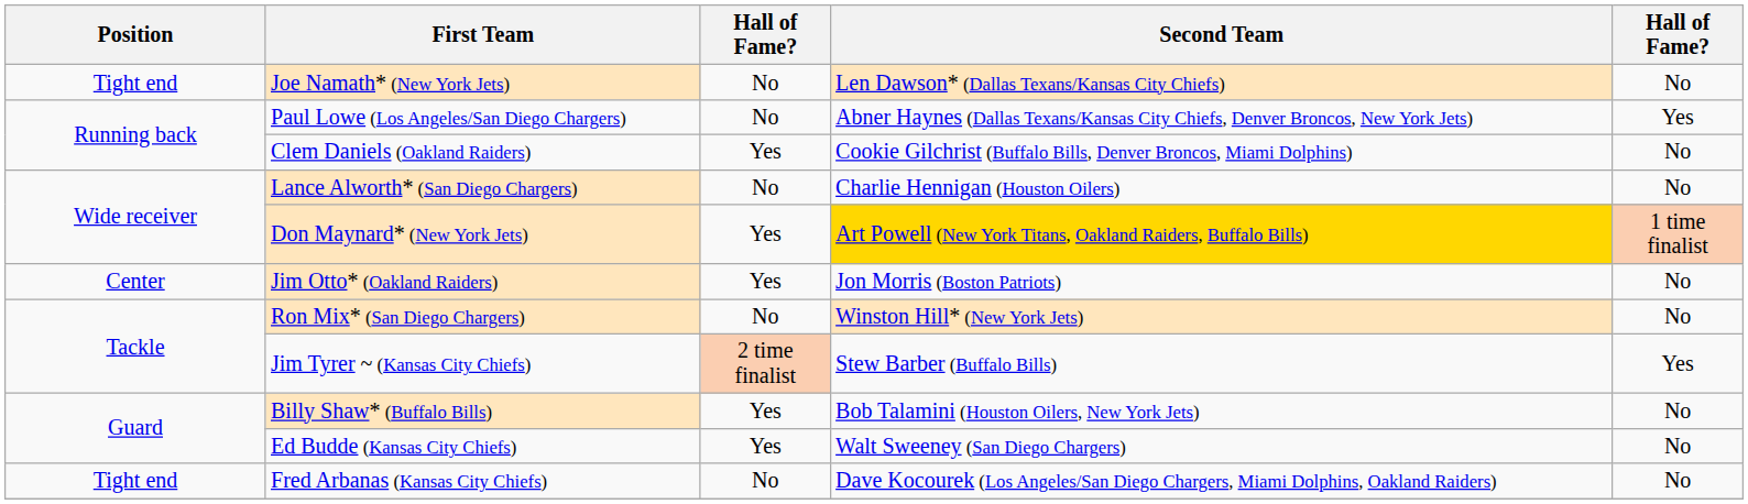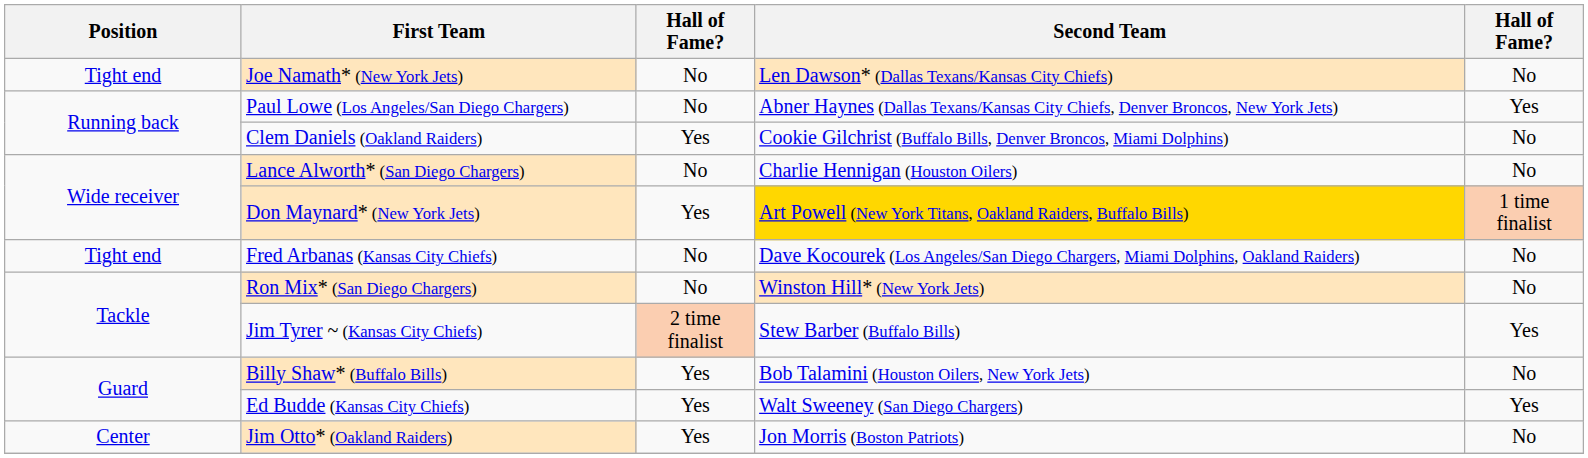 <table class="wikitable" style="width:100%;">
 <tr>
 <th style="width:15%;">Position</th>
 <th style="width:25%;">First Team</th>
 <th style="width:7.5%;">Hall of Fame?</th>
 <th style="width:45%;">Second Team</th>
 <th style="width:7.5%;">Hall of Fame?</th>
 </tr>
 <tr>
 <td align=center><a href='#'>Tight end</a></td>
 <td style="background-color:#FFE6BD"><a href='#'>Joe Namath</a>*<small>  (<a href='#'>New York Jets</a>)</small></td>
 <td align=center>No</td>
 <td style="background-color:#FFE6BD"><a href='#'>Len Dawson</a>*<small>  (<a href='#'>Dallas Texans/Kansas City Chiefs</a>)</small></td>
 <td align=center>No</td>
 </tr>
 <tr>
 <td align=center rowspan="2"><a href='#'>Running back</a></td>
 <td><a href='#'>Paul Lowe</a><small>  (<a href='#'>Los Angeles/San Diego Chargers</a>)</small></td>
 <td align=center>No</td>
 <td><a href='#'>Abner Haynes</a><small>  (<a href='#'>Dallas Texans/Kansas City Chiefs</a>, <a href='#'>Denver Broncos</a>, <a href='#'>New York Jets</a>)</small></td>
 <td align=center>Yes</td>
 </tr>
 <tr>
 <td><a href='#'>Clem Daniels</a><small>  (<a href='#'>Oakland Raiders</a>)</small></td>
 <td align=center>Yes</td>
 <td><a href='#'>Cookie Gilchrist</a><small>  (<a href='#'>Buffalo Bills</a>, <a href='#'>Denver Broncos</a>, <a href='#'>Miami Dolphins</a>)</small></td>
 <td align=center>No</td>
 </tr>
 <tr>
 <td align=center rowspan="2"><a href='#'>Wide receiver</a></td>
 <td style="background-color:#FFE6BD"><a href='#'>Lance Alworth</a>*<small>  (<a href='#'>San Diego Chargers</a>)</small></td>
 <td align=center>No</td>
 <td><a href='#'>Charlie Hennigan</a><small>  (<a href='#'>Houston Oilers</a>)</small></td>
 <td align=center>No</td>
 </tr>
 <tr>
 <td style="background-color:#FFE6BD"><a href='#'>Don Maynard</a>*<small>  (<a href='#'>New York Jets</a>)</small></td>
 <td align=center>Yes</td>
 <td style="background: gold;"><a href='#'>Art Powell</a><small>  (<a href='#'>New York Titans</a>,  <a href='#'>Oakland Raiders</a>, <a href='#'>Buffalo Bills</a>)</small></td>
 <td align=center style="background-color:#FBCEB1">1 time finalist</td>
 </tr>
 <tr>
-<td align=center><a href='#'>Center</a></td>
-<td style="background-color:#FFE6BD"><a href='#'>Jim Otto</a>*<small>  (<a href='#'>Oakland Raiders</a>)</small></td>
-<td align=center>Yes</td>
-<td><a href='#'>Jon Morris</a><small>  (<a href='#'>Boston Patriots</a>)</small></td>
+<td align=center><a href='#'>Tight end</a></td>
+<td><a href='#'>Fred Arbanas</a><small>  (<a href='#'>Kansas City Chiefs</a>)</small></td>
+<td align=center>No</td>
+<td><a href='#'>Dave Kocourek</a><small>  (<a href='#'>Los Angeles/San Diego Chargers</a>, <a href='#'>Miami Dolphins</a>, <a href='#'>Oakland Raiders</a>)</small></td>
 <td align=center>No</td>
 </tr>
 <tr>
 <td align=center rowspan="2"><a href='#'>Tackle</a></td>
 <td style="background-color:#FFE6BD"><a href='#'>Ron Mix</a>*<small>  (<a href='#'>San Diego Chargers</a>)</small></td>
 <td align=center>No</td>
 <td style="background-color:#FFE6BD"><a href='#'>Winston Hill</a>*<small>  (<a href='#'>New York Jets</a>)</small></td>
 <td align=center>No</td>
 </tr>
 <tr>
 <td><a href='#'>Jim Tyrer</a> ~<small>  (<a href='#'>Kansas City Chiefs</a>)</small></td>
 <td align=center style="background-color:#FBCEB1">2 time finalist</td>
 <td><a href='#'>Stew Barber</a><small>  (<a href='#'>Buffalo Bills</a>)</small></td>
 <td align=center>Yes</td>
 </tr>
 <tr>
 <td align=center rowspan="2"><a href='#'>Guard</a></td>
 <td style="background-color:#FFE6BD"><a href='#'>Billy Shaw</a>*<small>  (<a href='#'>Buffalo Bills</a>)</small></td>
 <td align=center>Yes</td>
 <td><a href='#'>Bob Talamini</a><small>  (<a href='#'>Houston Oilers</a>, <a href='#'>New York Jets</a>)</small></td>
 <td align=center>No</td>
 </tr>
 <tr>
 <td><a href='#'>Ed Budde</a><small>  (<a href='#'>Kansas City Chiefs</a>)</small></td>
 <td align=center>Yes</td>
 <td><a href='#'>Walt Sweeney</a><small>  (<a href='#'>San Diego Chargers</a>)</small></td>
-<td align=center>No</td>
+<td align=center>Yes</td>
 </tr>
 <tr>
-<td align=center><a href='#'>Tight end</a></td>
-<td><a href='#'>Fred Arbanas</a><small>  (<a href='#'>Kansas City Chiefs</a>)</small></td>
-<td align=center>No</td>
-<td><a href='#'>Dave Kocourek</a><small>  (<a href='#'>Los Angeles/San Diego Chargers</a>, <a href='#'>Miami Dolphins</a>, <a href='#'>Oakland Raiders</a>)</small></td>
+<td align=center><a href='#'>Center</a></td>
+<td style="background-color:#FFE6BD"><a href='#'>Jim Otto</a>*<small>  (<a href='#'>Oakland Raiders</a>)</small></td>
+<td align=center>Yes</td>
+<td><a href='#'>Jon Morris</a><small>  (<a href='#'>Boston Patriots</a>)</small></td>
 <td align=center>No</td>
 </tr>
 <tr>
 </tr>
 </table>
